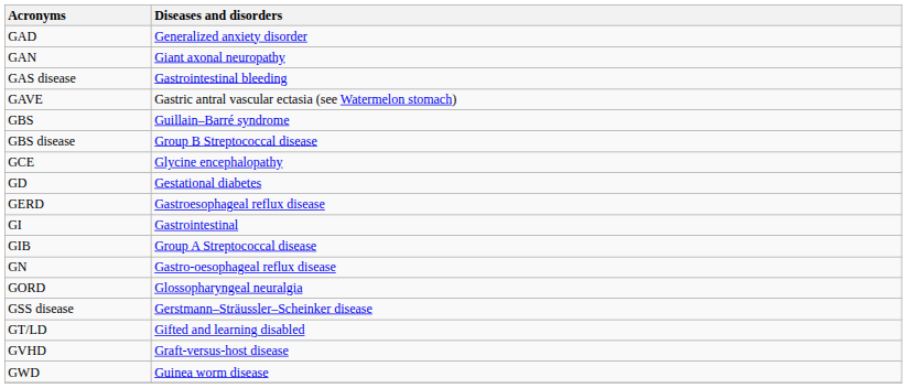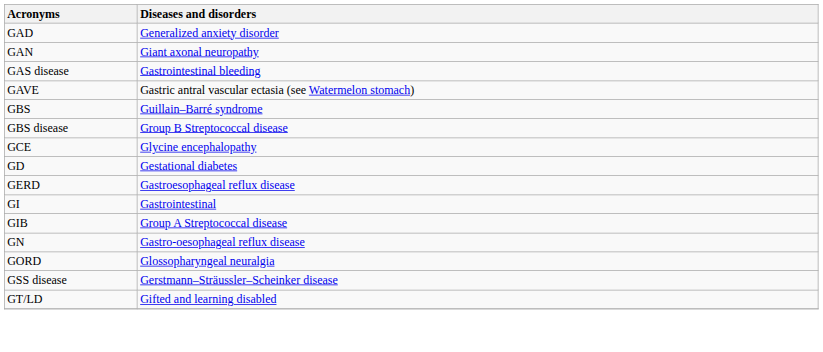 <table class="wikitable sortable">
 <tr>
 <th width=170px style=text-align:left>Acronyms</th>
 <th width=900px style=text-align:left>Diseases and disorders</th>
 </tr>
 <tr>
 <td>GAD</td>
 <td><a href='#'>Generalized anxiety disorder</a></td>
 </tr>
 <tr>
 <td>GAN</td>
 <td><a href='#'>Giant axonal neuropathy</a></td>
 </tr>
 <tr>
 <td>GAS disease</td>
 <td><a href='#'>Gastrointestinal bleeding</a></td>
 </tr>
 <tr>
 <td>GAVE</td>
 <td>Gastric antral vascular ectasia (see <a href='#'>Watermelon stomach</a>)</td>
 </tr>
 <tr>
 <td>GBS</td>
 <td><a href='#'>Guillain–Barré syndrome</a></td>
 </tr>
 <tr>
 <td>GBS disease</td>
 <td><a href='#'>Group B Streptococcal disease</a></td>
 </tr>
 <tr>
 <td>GCE</td>
 <td><a href='#'>Glycine encephalopathy</a></td>
 </tr>
 <tr>
 <td>GD</td>
 <td><a href='#'>Gestational diabetes</a></td>
 </tr>
 <tr>
 <td>GERD</td>
 <td><a href='#'>Gastroesophageal reflux disease</a></td>
 </tr>
 <tr>
 <td>GI</td>
 <td><a href='#'>Gastrointestinal</a></td>
 </tr>
 <tr>
 <td>GIB</td>
 <td><a href='#'>Group A Streptococcal disease</a></td>
 </tr>
 <tr>
 <td>GN</td>
 <td><a href='#'>Gastro-oesophageal reflux disease</a></td>
 </tr>
 <tr>
 <td>GORD</td>
 <td><a href='#'>Glossopharyngeal neuralgia</a></td>
 </tr>
 <tr>
 <td>GSS disease</td>
 <td><a href='#'>Gerstmann–Sträussler–Scheinker disease</a></td>
 </tr>
 <tr>
 <td>GT/LD</td>
 <td><a href='#'>Gifted and learning disabled</a></td>
 </tr>
 <tr>
-<td>GVHD</td>
-<td><a href='#'>Graft-versus-host disease</a></td>
-</tr>
-<tr>
-<td>GWD</td>
-<td><a href='#'>Guinea worm disease</a></td>
-</tr>
-<tr>
 </tr>
 </table>
